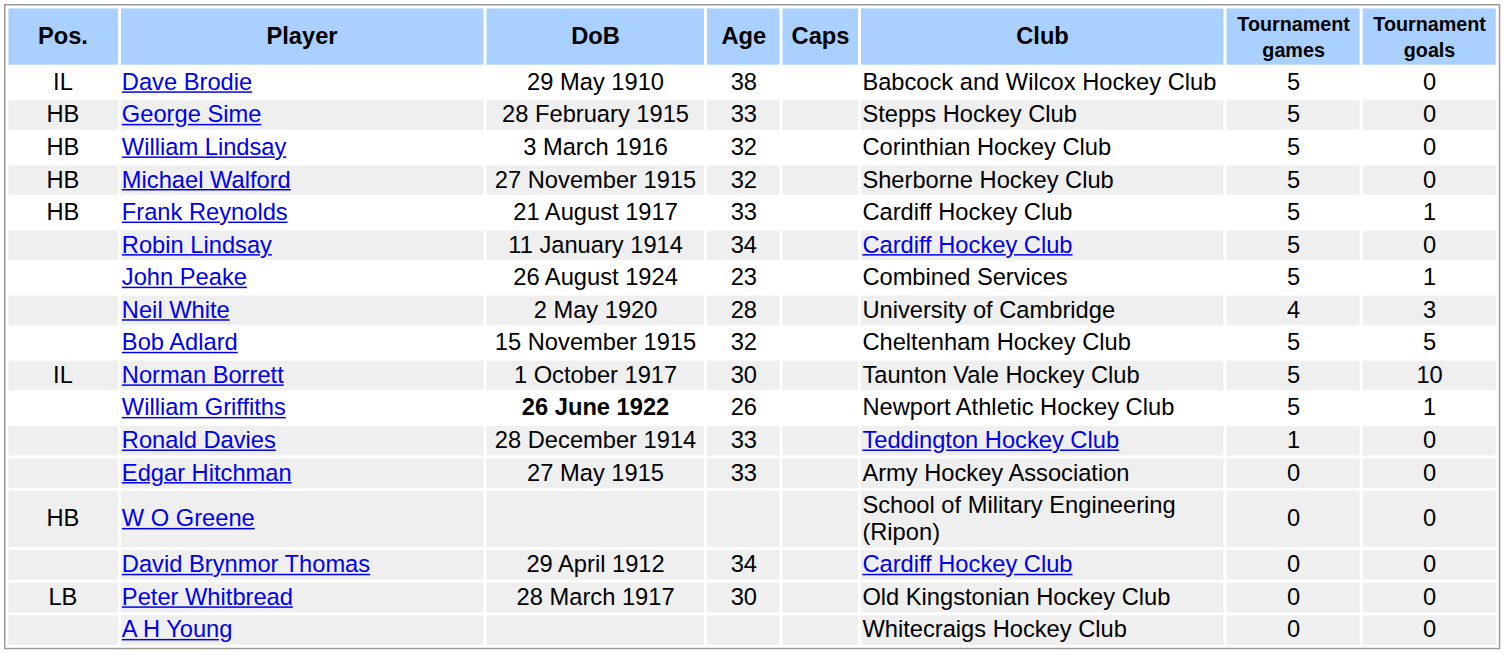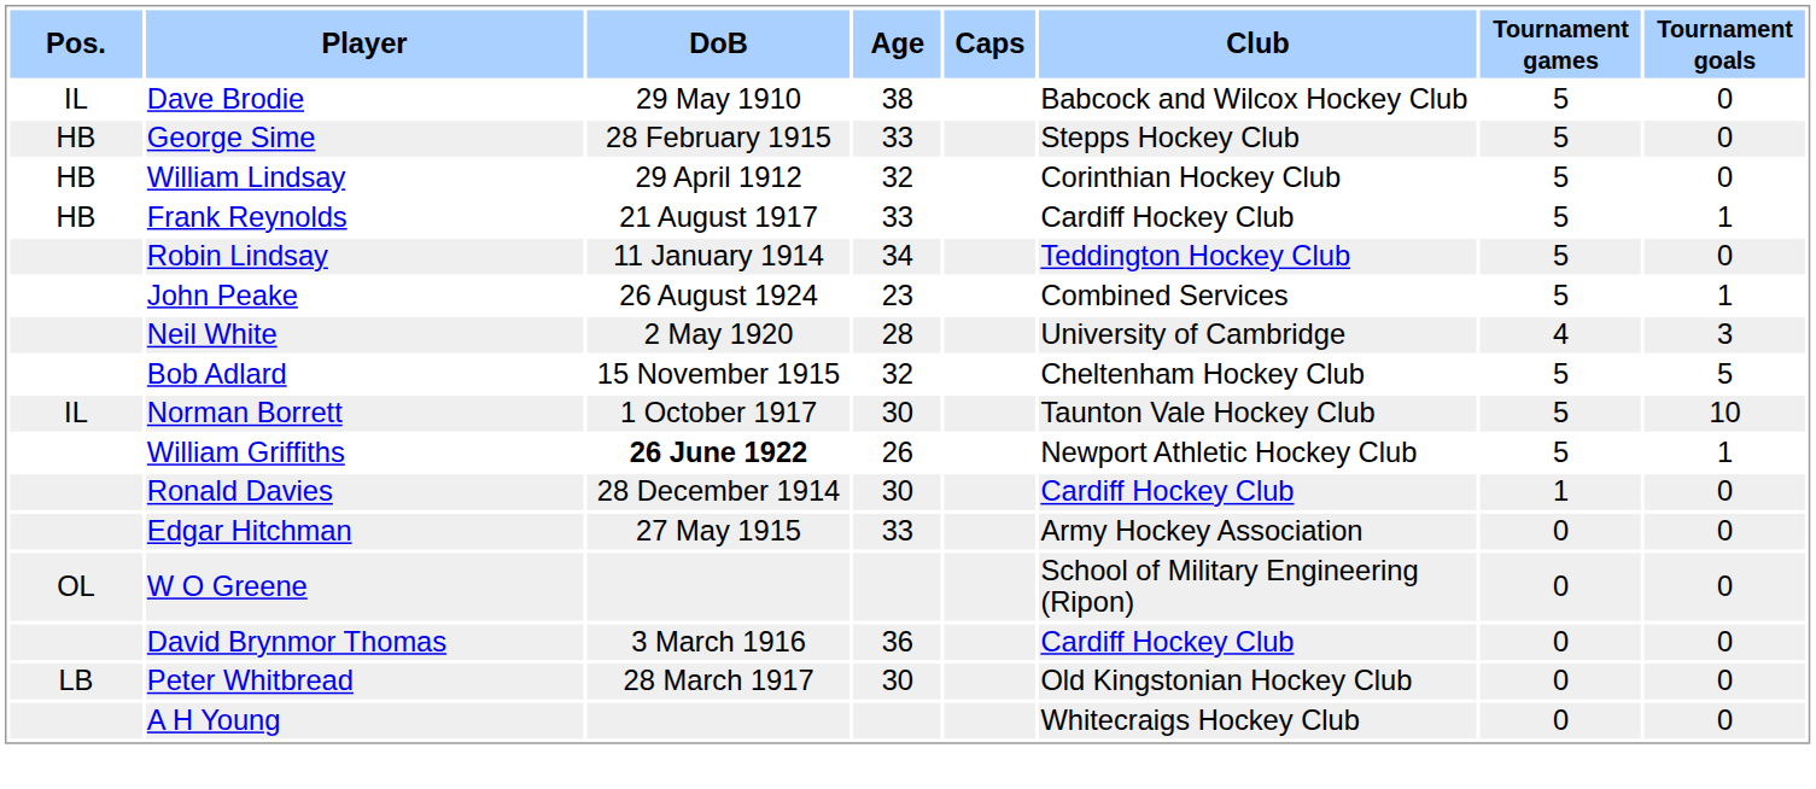 <table border="0" width="80%" style="border: 1px solid #999; background-color:#FFFFFF; text-align:center">
 <tr align="center" bgcolor="#AAD0FF">
 <th width=6%>Pos.</th>
 <th width=20%>Player</th>
 <th width=12%>DoB</th>
 <th width=4%>Age</th>
 <th width=4%>Caps</th>
 <th width=20%>Club</th>
 <th width=5%><small>Tournament<br>games</small></th>
 <th width=5%><small>Tournament<br>goals</small></th>
 </tr>
 <tr>
 <td>IL</td>
 <td align="left"><a href='#'>Dave Brodie</a></td>
 <td>29 May 1910</td>
 <td>38</td>
 <td></td>
 <td align="left"> Babcock and Wilcox Hockey Club</td>
 <td>5</td>
 <td>0</td>
 </tr>
 <tr bgcolor="#EFEFEF">
 <td>HB</td>
 <td align="left"><a href='#'>George Sime</a></td>
 <td>28 February 1915</td>
 <td>33</td>
 <td></td>
 <td align="left"> Stepps Hockey Club</td>
 <td>5</td>
 <td>0</td>
 </tr>
 <tr>
 <td>HB</td>
 <td align="left"><a href='#'>William Lindsay</a></td>
-<td>3 March 1916</td>
+<td>29 April 1912</td>
 <td>32</td>
 <td></td>
 <td align="left"> Corinthian Hockey Club</td>
-<td>5</td>
-<td>0</td>
-</tr>
-<tr bgcolor="#EFEFEF">
-<td>HB</td>
-<td align="left"><a href='#'>Michael Walford</a></td>
-<td>27 November 1915</td>
-<td>32</td>
-<td></td>
-<td align="left"> Sherborne Hockey Club</td>
 <td>5</td>
 <td>0</td>
 </tr>
 <tr>
 <td>HB</td>
 <td align="left"><a href='#'>Frank Reynolds</a></td>
 <td>21 August 1917</td>
 <td>33</td>
 <td></td>
 <td align="left"> Cardiff Hockey Club</td>
 <td>5</td>
 <td>1</td>
 </tr>
 <tr bgcolor="#EFEFEF">
 <td></td>
 <td align="left"><a href='#'>Robin Lindsay</a></td>
 <td>11 January 1914</td>
 <td>34</td>
 <td></td>
-<td align="left"> <a href='#'>Cardiff Hockey Club</a></td>
+<td align="left"> <a href='#'>Teddington Hockey Club</a></td>
 <td>5</td>
 <td>0</td>
 </tr>
 <tr>
 <td></td>
 <td align="left"><a href='#'>John Peake</a></td>
 <td>26 August 1924</td>
 <td>23</td>
 <td></td>
 <td align="left"> Combined Services</td>
 <td>5</td>
 <td>1</td>
 </tr>
 <tr bgcolor="#EFEFEF">
 <td></td>
 <td align="left"><a href='#'>Neil White</a></td>
 <td>2 May 1920</td>
 <td>28</td>
 <td></td>
 <td align="left"> University of Cambridge</td>
 <td>4</td>
 <td>3</td>
 </tr>
 <tr>
 <td></td>
 <td align="left"><a href='#'>Bob Adlard</a></td>
 <td>15 November 1915</td>
 <td>32</td>
 <td></td>
 <td align="left"> Cheltenham Hockey Club</td>
 <td>5</td>
 <td>5</td>
 </tr>
 <tr bgcolor="#EFEFEF">
 <td>IL</td>
 <td align="left"><a href='#'>Norman Borrett</a></td>
 <td>1 October 1917</td>
 <td>30</td>
 <td></td>
 <td align="left"> Taunton Vale Hockey Club</td>
 <td>5</td>
 <td>10</td>
 </tr>
 <tr>
 <td></td>
 <td align="left"><a href='#'>William Griffiths</a></td>
 <td><strong>26 June 1922</strong></td>
 <td>26</td>
 <td></td>
 <td align="left"> Newport Athletic Hockey Club</td>
 <td>5</td>
 <td>1</td>
 </tr>
 <tr bgcolor="#EFEFEF">
 <td></td>
 <td align="left"><a href='#'>Ronald Davies</a></td>
 <td>28 December 1914</td>
-<td>33</td>
+<td>30</td>
 <td></td>
-<td align="left"> <a href='#'>Teddington Hockey Club</a></td>
+<td align="left"> <a href='#'>Cardiff Hockey Club</a></td>
 <td>1</td>
 <td>0</td>
 </tr>
 <tr bgcolor="#EFEFEF">
 <td></td>
 <td align="left"><a href='#'>Edgar Hitchman</a></td>
 <td>27 May 1915</td>
 <td>33</td>
 <td></td>
 <td align="left"> Army Hockey Association</td>
 <td>0</td>
 <td>0</td>
 </tr>
 <tr bgcolor="#EFEFEF">
-<td>HB</td>
+<td>OL</td>
 <td align="left"><a href='#'>W O Greene</a></td>
 <td></td>
 <td></td>
 <td></td>
 <td align="left"> School of Military Engineering (Ripon)</td>
 <td>0</td>
 <td>0</td>
 </tr>
 <tr bgcolor="#EFEFEF">
 <td></td>
 <td align="left"><a href='#'>David Brynmor Thomas</a></td>
-<td>29 April 1912</td>
-<td>34</td>
+<td>3 March 1916</td>
+<td>36</td>
 <td></td>
 <td align="left"> <a href='#'>Cardiff Hockey Club</a></td>
 <td>0</td>
 <td>0</td>
 </tr>
 <tr bgcolor="#EFEFEF">
 <td>LB</td>
 <td align="left"><a href='#'>Peter Whitbread</a></td>
 <td>28 March 1917</td>
 <td>30</td>
 <td></td>
 <td align="left"> Old Kingstonian Hockey Club</td>
 <td>0</td>
 <td>0</td>
 </tr>
 <tr bgcolor="#EFEFEF">
 <td></td>
 <td align="left"><a href='#'>A H Young</a></td>
 <td></td>
 <td></td>
 <td></td>
 <td align="left"> Whitecraigs Hockey Club</td>
 <td>0</td>
 <td>0</td>
 </tr>
 </table>
